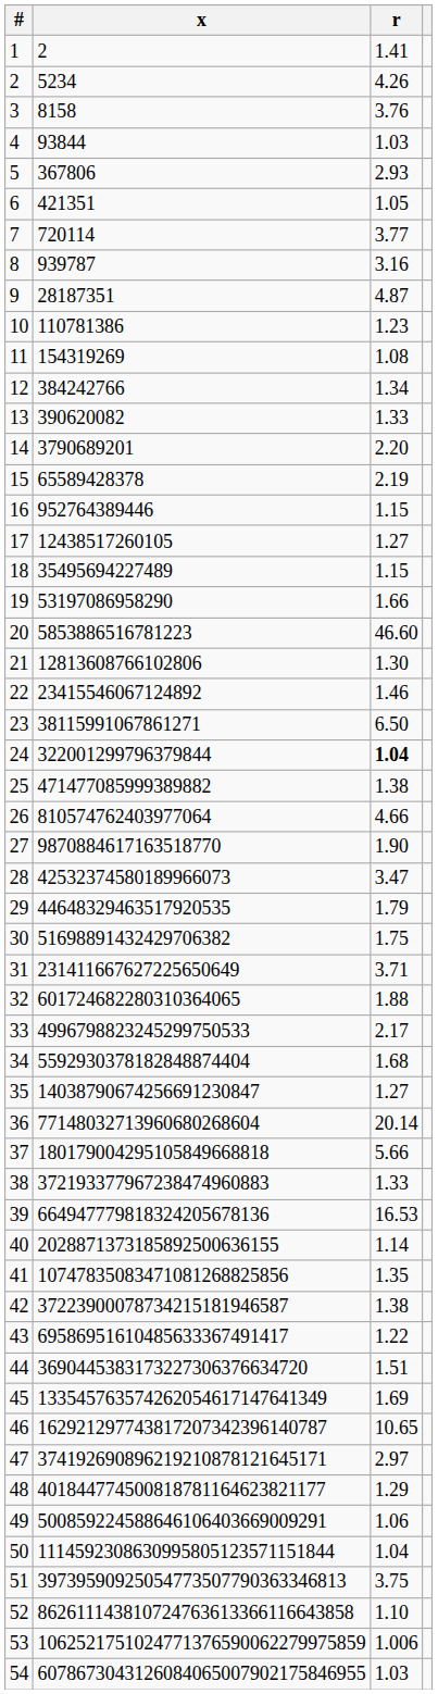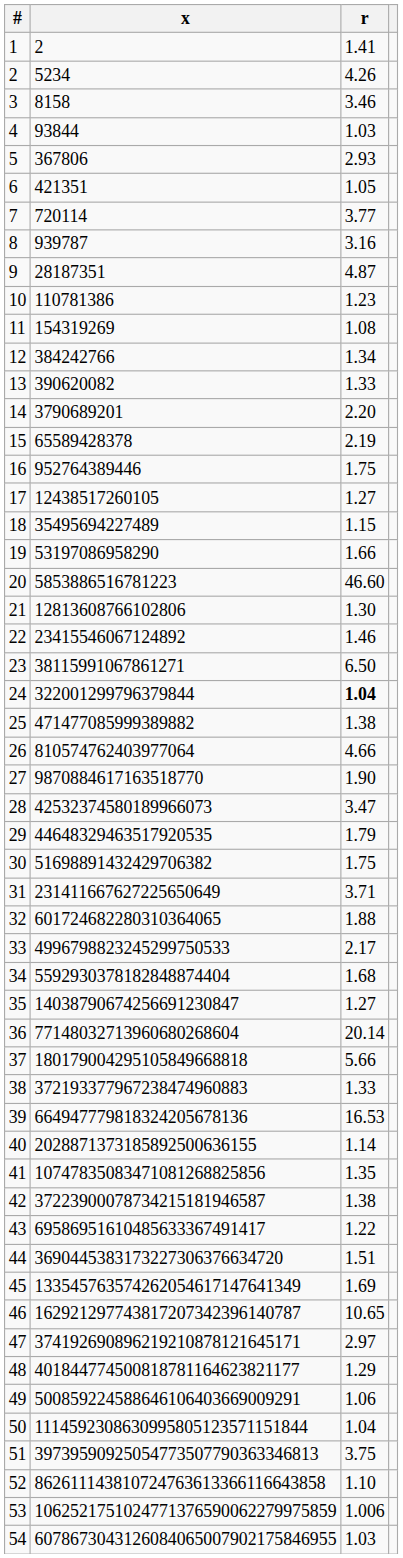 <table class="wikitable">
 <tr>
 <th>#</th>
 <th>x</th>
 <th>r</th>
 <th></th>
 </tr>
 <tr>
 <td>1</td>
 <td>2</td>
 <td>1.41</td>
 <td></td>
 </tr>
 <tr>
 <td>2</td>
 <td>5234</td>
 <td>4.26</td>
 <td></td>
 </tr>
 <tr>
 <td>3</td>
 <td>8158</td>
-<td>3.76</td>
+<td>3.46</td>
 <td></td>
 </tr>
 <tr>
 <td>4</td>
 <td>93844</td>
 <td>1.03</td>
 <td></td>
 </tr>
 <tr>
 <td>5</td>
 <td>367806</td>
 <td>2.93</td>
 <td></td>
 </tr>
 <tr>
 <td>6</td>
 <td>421351</td>
 <td>1.05</td>
 <td></td>
 </tr>
 <tr>
 <td>7</td>
 <td>720114</td>
 <td>3.77</td>
 <td></td>
 </tr>
 <tr>
 <td>8</td>
 <td>939787</td>
 <td>3.16</td>
 <td></td>
 </tr>
 <tr>
 <td>9</td>
 <td>28187351</td>
 <td>4.87</td>
 <td></td>
 </tr>
 <tr>
 <td>10</td>
 <td>110781386</td>
 <td>1.23</td>
 <td></td>
 </tr>
 <tr>
 <td>11</td>
 <td>154319269</td>
 <td>1.08</td>
 <td></td>
 </tr>
 <tr>
 <td>12</td>
 <td>384242766</td>
 <td>1.34</td>
 <td></td>
 </tr>
 <tr>
 <td>13</td>
 <td>390620082</td>
 <td>1.33</td>
 <td></td>
 </tr>
 <tr>
 <td>14</td>
 <td>3790689201</td>
 <td>2.20</td>
 <td></td>
 </tr>
 <tr>
 <td>15</td>
 <td>65589428378</td>
 <td>2.19</td>
 <td></td>
 </tr>
 <tr>
 <td>16</td>
 <td>952764389446</td>
-<td>1.15</td>
+<td>1.75</td>
 <td></td>
 </tr>
 <tr>
 <td>17</td>
 <td>12438517260105</td>
 <td>1.27</td>
 <td></td>
 </tr>
 <tr>
 <td>18</td>
 <td>35495694227489</td>
 <td>1.15</td>
 <td></td>
 </tr>
 <tr>
 <td>19</td>
 <td>53197086958290</td>
 <td>1.66</td>
 <td></td>
 </tr>
 <tr>
 <td>20</td>
 <td>5853886516781223</td>
 <td>46.60</td>
 <td></td>
 </tr>
 <tr>
 <td>21</td>
 <td>12813608766102806</td>
 <td>1.30</td>
 <td></td>
 </tr>
 <tr>
 <td>22</td>
 <td>23415546067124892</td>
 <td>1.46</td>
 <td></td>
 </tr>
 <tr>
 <td>23</td>
 <td>38115991067861271</td>
 <td>6.50</td>
 <td></td>
 </tr>
 <tr>
 <td>24</td>
 <td>322001299796379844</td>
 <td><strong>1.04</strong></td>
 <td></td>
 </tr>
 <tr>
 <td>25</td>
 <td>471477085999389882</td>
 <td>1.38</td>
 <td></td>
 </tr>
 <tr>
 <td>26</td>
 <td>810574762403977064</td>
 <td>4.66</td>
 <td></td>
 </tr>
 <tr>
 <td>27</td>
 <td>9870884617163518770</td>
 <td>1.90</td>
 <td></td>
 </tr>
 <tr>
 <td>28</td>
 <td>42532374580189966073</td>
 <td>3.47</td>
 <td></td>
 </tr>
 <tr>
 <td>29</td>
 <td>44648329463517920535</td>
 <td>1.79</td>
 <td></td>
 </tr>
 <tr>
 <td>30</td>
 <td>51698891432429706382</td>
 <td>1.75</td>
 <td></td>
 </tr>
 <tr>
 <td>31</td>
 <td>231411667627225650649</td>
 <td>3.71</td>
 <td></td>
 </tr>
 <tr>
 <td>32</td>
 <td>601724682280310364065</td>
 <td>1.88</td>
 <td></td>
 </tr>
 <tr>
 <td>33</td>
 <td>4996798823245299750533</td>
 <td>2.17</td>
 <td></td>
 </tr>
 <tr>
 <td>34</td>
 <td>5592930378182848874404</td>
 <td>1.68</td>
 <td></td>
 </tr>
 <tr>
 <td>35</td>
 <td>14038790674256691230847</td>
 <td>1.27</td>
 <td></td>
 </tr>
 <tr>
 <td>36</td>
 <td>77148032713960680268604</td>
 <td>20.14</td>
 <td></td>
 </tr>
 <tr>
 <td>37</td>
 <td>180179004295105849668818</td>
 <td>5.66</td>
 <td></td>
 </tr>
 <tr>
 <td>38</td>
 <td>372193377967238474960883</td>
 <td>1.33</td>
 <td></td>
 </tr>
 <tr>
 <td>39</td>
 <td>664947779818324205678136</td>
 <td>16.53</td>
 <td></td>
 </tr>
 <tr>
 <td>40</td>
 <td>2028871373185892500636155</td>
 <td>1.14</td>
 <td></td>
 </tr>
 <tr>
 <td>41</td>
 <td>10747835083471081268825856</td>
 <td>1.35</td>
 <td></td>
 </tr>
 <tr>
 <td>42</td>
 <td>37223900078734215181946587</td>
 <td>1.38</td>
 <td></td>
 </tr>
 <tr>
 <td>43</td>
 <td>69586951610485633367491417</td>
 <td>1.22</td>
 <td></td>
 </tr>
 <tr>
 <td>44</td>
 <td>3690445383173227306376634720</td>
 <td>1.51</td>
 <td></td>
 </tr>
 <tr>
 <td>45</td>
 <td>133545763574262054617147641349</td>
 <td>1.69</td>
 <td></td>
 </tr>
 <tr>
 <td>46</td>
 <td>162921297743817207342396140787</td>
 <td>10.65</td>
 <td></td>
 </tr>
 <tr>
 <td>47</td>
 <td>374192690896219210878121645171</td>
 <td>2.97</td>
 <td></td>
 </tr>
 <tr>
 <td>48</td>
 <td>401844774500818781164623821177</td>
 <td>1.29</td>
 <td></td>
 </tr>
 <tr>
 <td>49</td>
 <td>500859224588646106403669009291</td>
 <td>1.06</td>
 <td></td>
 </tr>
 <tr>
 <td>50</td>
 <td>1114592308630995805123571151844</td>
 <td>1.04</td>
 <td></td>
 </tr>
 <tr>
 <td>51</td>
 <td>39739590925054773507790363346813</td>
 <td>3.75</td>
 <td></td>
 </tr>
 <tr>
 <td>52</td>
 <td>862611143810724763613366116643858</td>
 <td>1.10</td>
 <td></td>
 </tr>
 <tr>
 <td>53</td>
 <td>1062521751024771376590062279975859</td>
 <td>1.006</td>
 <td></td>
 </tr>
 <tr>
 <td>54</td>
 <td>6078673043126084065007902175846955</td>
 <td>1.03</td>
 <td></td>
 </tr>
 </table>
